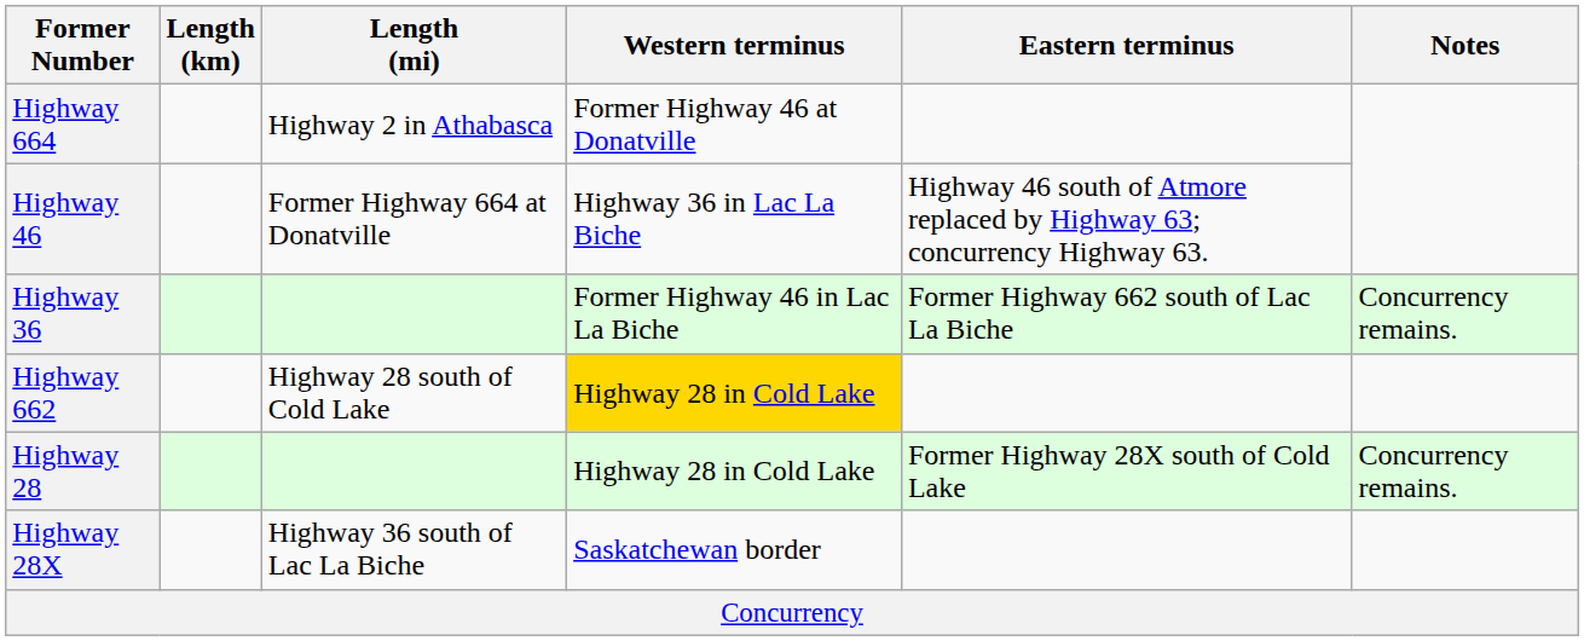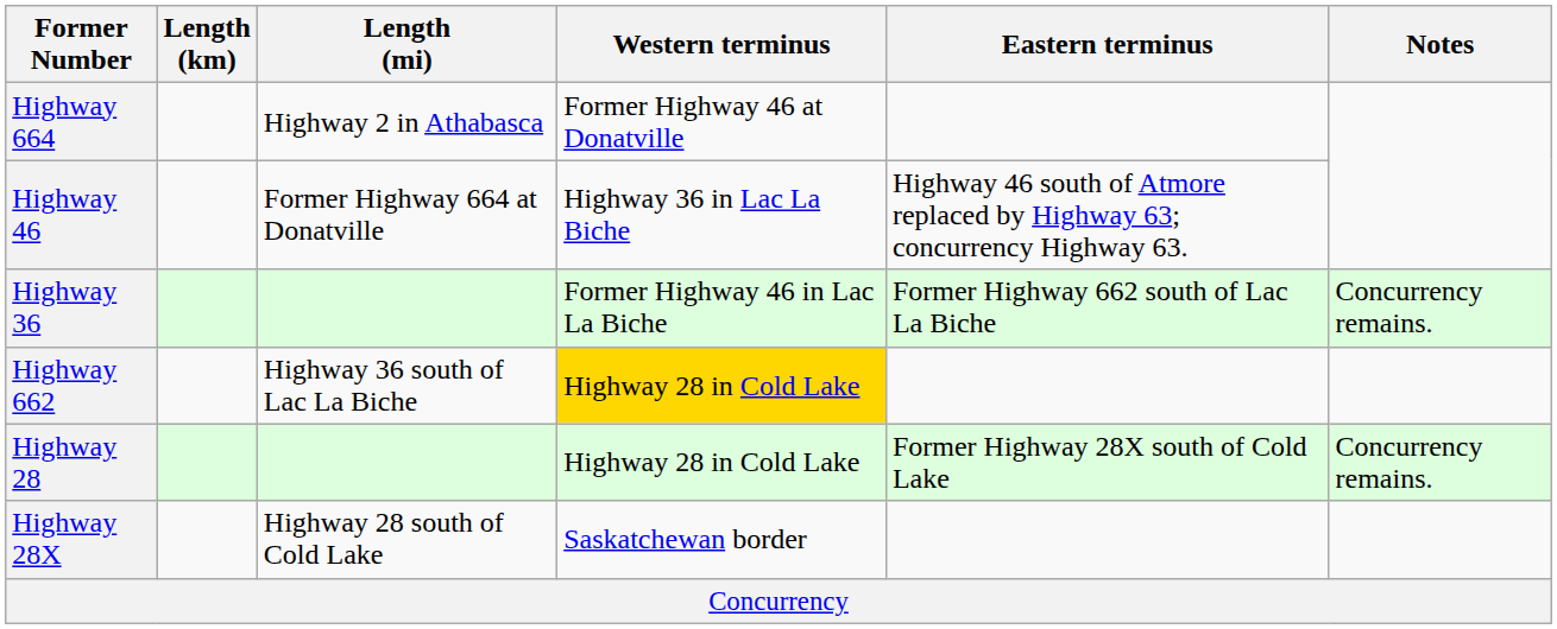 <table class="wikitable sortable">
 <tr>
 <th>Former<br>Number</th>
 <th>Length<br>(km)</th>
 <th>Length<br>(mi)</th>
 <th class="unsortable">Western terminus</th>
 <th class="unsortable">Eastern terminus</th>
 <th class="unsortable">Notes</th>
 </tr>
 <tr>
 <td style="background: #f2f2f2;"><span><a href='#'>Highway 664</a></span></td>
 <td></td>
 <td>Highway 2 in <a href='#'>Athabasca</a></td>
 <td>Former Highway 46 at <a href='#'>Donatville</a></td>
 <td></td>
 </tr>
 <tr>
 <td style="background: #f2f2f2;"><span><a href='#'>Highway 46</a></span></td>
 <td></td>
 <td>Former Highway 664 at Donatville</td>
 <td>Highway 36 in <a href='#'>Lac La Biche</a></td>
 <td>Highway 46 south of <a href='#'>Atmore</a> replaced by <span><a href='#'>Highway 63</a></span>;<br> concurrency Highway 63.</td>
 </tr>
 <tr>
 <td style="background: #f2f2f2;"><span><a href='#'>Highway 36</a></span></td>
 <td style="background: #ddffdd"></td>
 <td style="background: #ddffdd"></td>
 <td style="background: #ddffdd">Former Highway 46 in Lac La Biche</td>
 <td style="background: #ddffdd">Former Highway 662 south of Lac La Biche</td>
 <td style="background: #ddffdd">Concurrency remains.</td>
 </tr>
 <tr>
 <td style="background: #f2f2f2;"><span><a href='#'>Highway 662</a></span></td>
 <td></td>
-<td>Highway 28 south of Cold Lake</td>
+<td>Highway 36 south of Lac La Biche</td>
 <td style="background: gold;">Highway 28 in <a href='#'>Cold Lake</a></td>
 <td></td>
 </tr>
 <tr>
 <td style="background: #f2f2f2;"><span><a href='#'>Highway 28</a></span></td>
 <td style="background: #ddffdd"></td>
 <td style="background: #ddffdd"></td>
 <td style="background: #ddffdd">Highway 28 in Cold Lake</td>
 <td style="background: #ddffdd">Former Highway 28X south of Cold Lake</td>
 <td style="background: #ddffdd">Concurrency remains.</td>
 </tr>
 <tr>
 <td style="background: #f2f2f2;"><span><a href='#'>Highway 28X</a></span></td>
 <td></td>
-<td>Highway 36 south of Lac La Biche</td>
+<td>Highway 28 south of Cold Lake</td>
 <td><a href='#'>Saskatchewan</a> border</td>
 <td></td>
 </tr>
 <tr>
 <td colspan="9" style="background: #f2f2f2; text-align: center; font-size: 95%;"> <a href='#'>Concurrency</a></td>
 </tr>
 </table>
